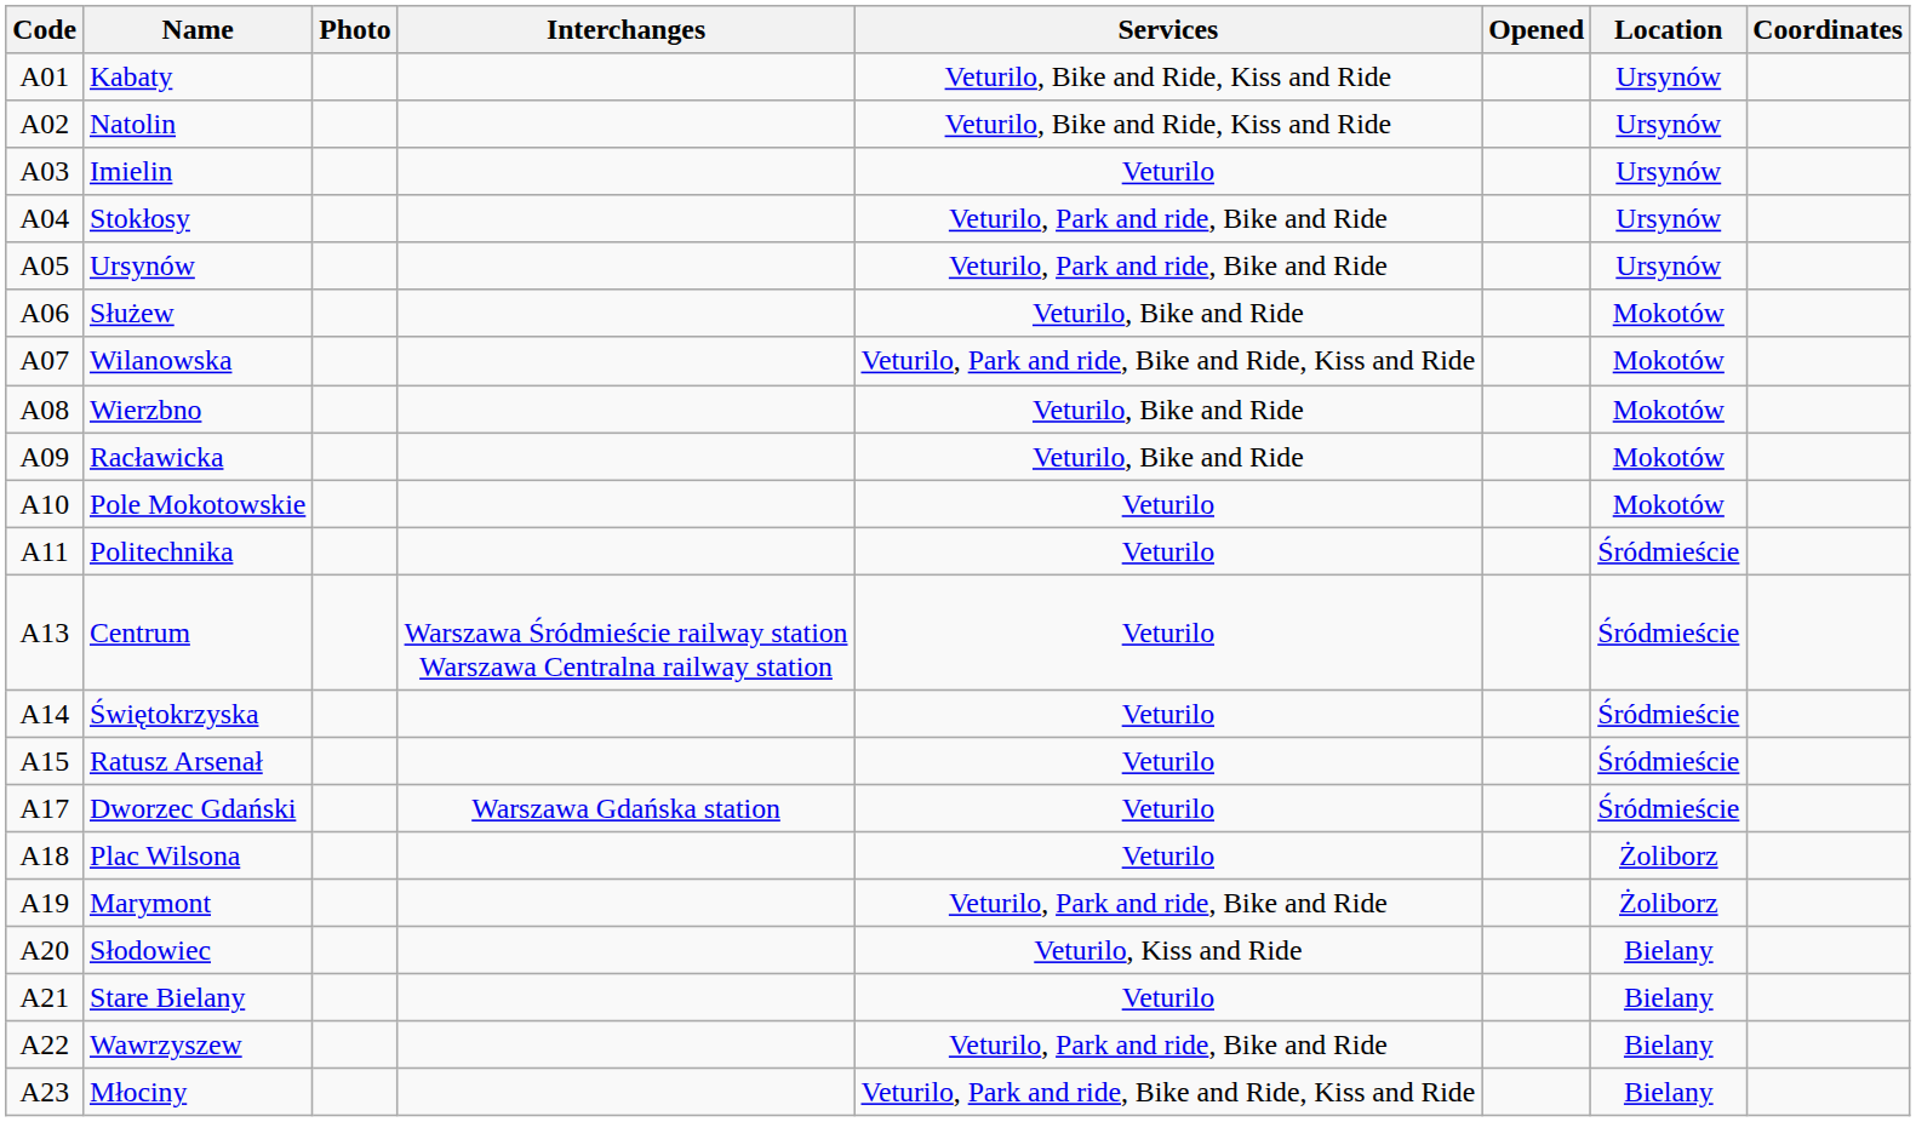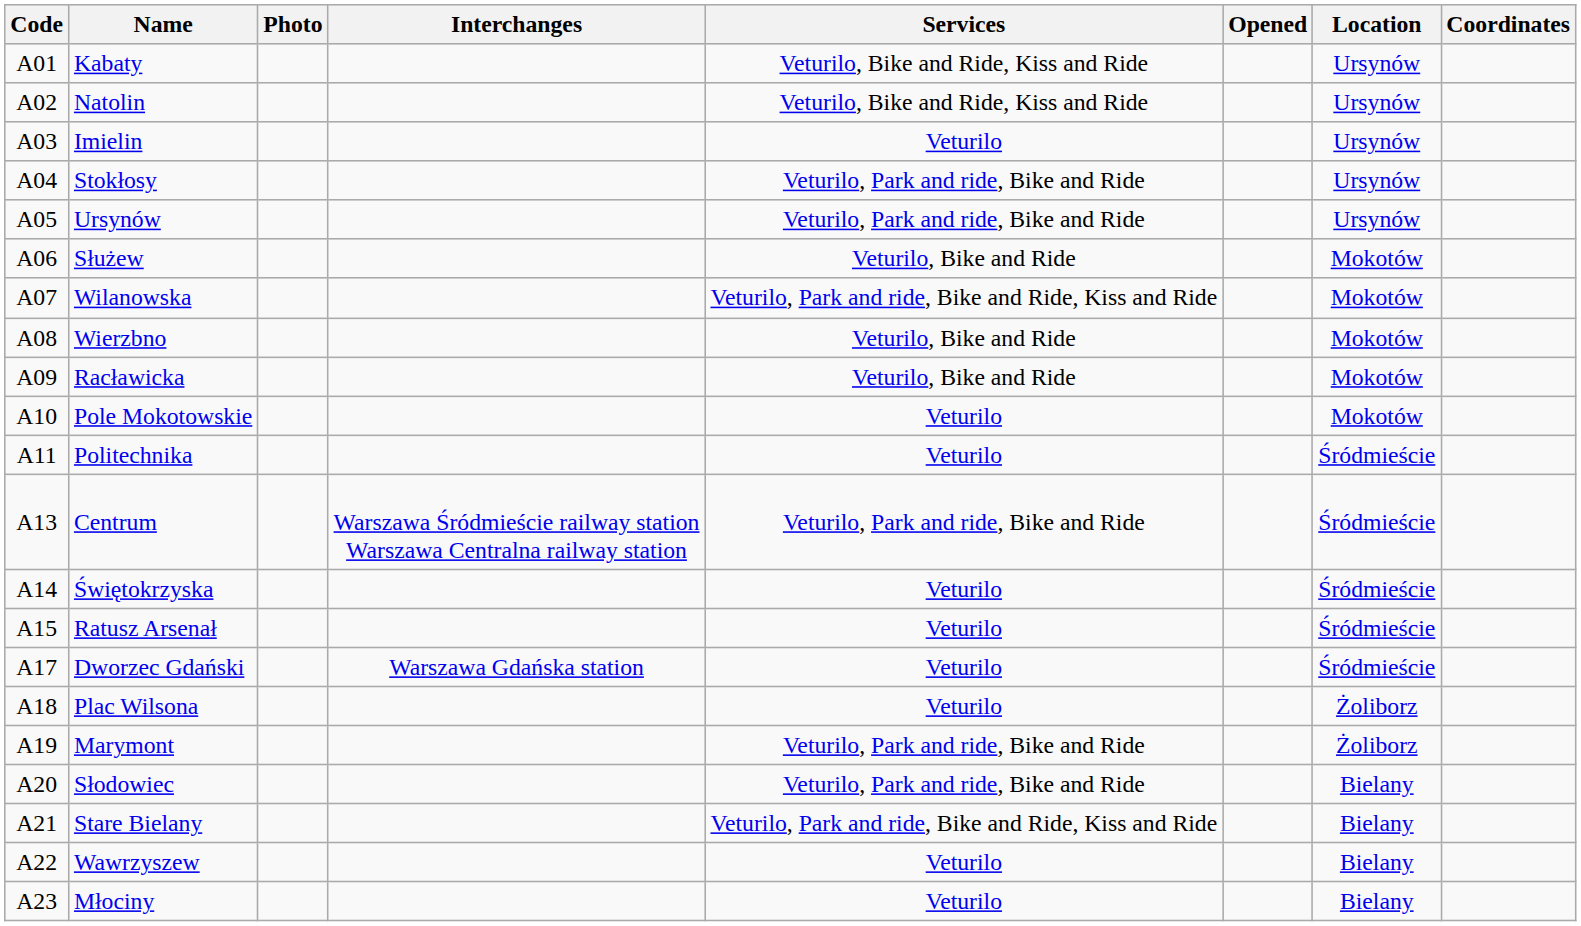 <table class="wikitable sortable" style="text-align:center; font-size:95%;">
 <tr>
 <th>Code</th>
 <th>Name</th>
 <th class="unsortable">Photo</th>
 <th>Interchanges</th>
 <th>Services</th>
 <th>Opened</th>
 <th>Location</th>
 <th>Coordinates</th>
 </tr>
 <tr>
 <td>A01</td>
 <td align=left><a href='#'>Kabaty</a> </td>
 <td></td>
 <td></td>
 <td><a href='#'>Veturilo</a>, Bike and Ride, Kiss and Ride</td>
 <td></td>
 <td><a href='#'>Ursynów</a></td>
 <td></td>
 </tr>
 <tr>
 <td>A02</td>
 <td align=left><a href='#'>Natolin</a> </td>
 <td></td>
 <td></td>
 <td><a href='#'>Veturilo</a>, Bike and Ride, Kiss and Ride</td>
 <td></td>
 <td><a href='#'>Ursynów</a></td>
 <td></td>
 </tr>
 <tr>
 <td>A03</td>
 <td align=left><a href='#'>Imielin</a> </td>
 <td></td>
 <td></td>
 <td><a href='#'>Veturilo</a></td>
 <td></td>
 <td><a href='#'>Ursynów</a></td>
 <td></td>
 </tr>
 <tr>
 <td>A04</td>
 <td align=left><a href='#'>Stokłosy</a> </td>
 <td></td>
 <td></td>
 <td><a href='#'>Veturilo</a>, <a href='#'>Park and ride</a>, Bike and Ride</td>
 <td></td>
 <td><a href='#'>Ursynów</a></td>
 <td></td>
 </tr>
 <tr>
 <td>A05</td>
 <td align=left><a href='#'>Ursynów</a> </td>
 <td></td>
 <td></td>
 <td><a href='#'>Veturilo</a>, <a href='#'>Park and ride</a>, Bike and Ride</td>
 <td></td>
 <td><a href='#'>Ursynów</a></td>
 <td></td>
 </tr>
 <tr>
 <td>A06</td>
 <td align=left><a href='#'>Służew</a> </td>
 <td></td>
 <td></td>
 <td><a href='#'>Veturilo</a>, Bike and Ride</td>
 <td></td>
 <td><a href='#'>Mokotów</a></td>
 <td></td>
 </tr>
 <tr>
 <td>A07</td>
 <td align=left><a href='#'>Wilanowska</a> </td>
 <td></td>
 <td></td>
 <td><a href='#'>Veturilo</a>, <a href='#'>Park and ride</a>, Bike and Ride, Kiss and Ride</td>
 <td></td>
 <td><a href='#'>Mokotów</a></td>
 <td></td>
 </tr>
 <tr>
 <td>A08</td>
 <td align=left><a href='#'>Wierzbno</a> </td>
 <td></td>
 <td></td>
 <td><a href='#'>Veturilo</a>, Bike and Ride</td>
 <td></td>
 <td><a href='#'>Mokotów</a></td>
 <td></td>
 </tr>
 <tr>
 <td>A09</td>
 <td align=left><a href='#'>Racławicka</a> </td>
 <td></td>
 <td></td>
 <td><a href='#'>Veturilo</a>, Bike and Ride</td>
 <td></td>
 <td><a href='#'>Mokotów</a></td>
 <td></td>
 </tr>
 <tr>
 <td>A10</td>
 <td align=left><a href='#'>Pole Mokotowskie</a> </td>
 <td></td>
 <td></td>
 <td><a href='#'>Veturilo</a></td>
 <td></td>
 <td><a href='#'>Mokotów</a></td>
 <td></td>
 </tr>
 <tr>
 <td>A11</td>
 <td align=left><a href='#'>Politechnika</a> </td>
 <td></td>
 <td></td>
 <td><a href='#'>Veturilo</a></td>
 <td></td>
 <td><a href='#'>Śródmieście</a></td>
 <td></td>
 </tr>
 <tr>
 <td>A13</td>
 <td align=left><a href='#'>Centrum</a> </td>
 <td></td>
 <td> <br><a href='#'>Warszawa Śródmieście railway station</a> <br><a href='#'>Warszawa Centralna railway station</a> </td>
-<td><a href='#'>Veturilo</a></td>
+<td><a href='#'>Veturilo</a>, <a href='#'>Park and ride</a>, Bike and Ride</td>
 <td></td>
 <td><a href='#'>Śródmieście</a></td>
 <td></td>
 </tr>
 <tr>
 <td>A14</td>
 <td align=left><a href='#'>Świętokrzyska</a> </td>
 <td></td>
 <td></td>
 <td><a href='#'>Veturilo</a></td>
 <td></td>
 <td><a href='#'>Śródmieście</a></td>
 <td></td>
 </tr>
 <tr>
 <td>A15</td>
 <td align=left><a href='#'>Ratusz Arsenał</a> </td>
 <td></td>
 <td></td>
 <td><a href='#'>Veturilo</a></td>
 <td></td>
 <td><a href='#'>Śródmieście</a></td>
 <td></td>
 </tr>
 <tr>
 <td>A17</td>
 <td align=left><a href='#'>Dworzec Gdański</a> </td>
 <td></td>
 <td><a href='#'>Warszawa Gdańska station</a> </td>
 <td><a href='#'>Veturilo</a></td>
 <td></td>
 <td><a href='#'>Śródmieście</a></td>
 <td></td>
 </tr>
 <tr>
 <td>A18</td>
 <td align=left><a href='#'>Plac Wilsona</a> </td>
 <td></td>
 <td></td>
 <td><a href='#'>Veturilo</a></td>
 <td></td>
 <td><a href='#'>Żoliborz</a></td>
 <td></td>
 </tr>
 <tr>
 <td>A19</td>
 <td align=left><a href='#'>Marymont</a> </td>
 <td></td>
 <td></td>
 <td><a href='#'>Veturilo</a>, <a href='#'>Park and ride</a>, Bike and Ride</td>
 <td></td>
 <td><a href='#'>Żoliborz</a></td>
 <td></td>
 </tr>
 <tr>
 <td>A20</td>
 <td align=left><a href='#'>Słodowiec</a> </td>
 <td></td>
 <td></td>
-<td><a href='#'>Veturilo</a>, Kiss and Ride</td>
+<td><a href='#'>Veturilo</a>, <a href='#'>Park and ride</a>, Bike and Ride</td>
 <td></td>
 <td><a href='#'>Bielany</a></td>
 <td></td>
 </tr>
 <tr>
 <td>A21</td>
 <td align=left><a href='#'>Stare Bielany</a> </td>
 <td></td>
 <td></td>
-<td><a href='#'>Veturilo</a></td>
+<td><a href='#'>Veturilo</a>, <a href='#'>Park and ride</a>, Bike and Ride, Kiss and Ride</td>
 <td></td>
 <td><a href='#'>Bielany</a></td>
 <td></td>
 </tr>
 <tr>
 <td>A22</td>
 <td align=left><a href='#'>Wawrzyszew</a> </td>
 <td></td>
 <td></td>
-<td><a href='#'>Veturilo</a>, <a href='#'>Park and ride</a>, Bike and Ride</td>
+<td><a href='#'>Veturilo</a></td>
 <td></td>
 <td><a href='#'>Bielany</a></td>
 <td></td>
 </tr>
 <tr>
 <td>A23</td>
 <td align=left><a href='#'>Młociny</a> </td>
 <td></td>
 <td></td>
-<td><a href='#'>Veturilo</a>, <a href='#'>Park and ride</a>, Bike and Ride, Kiss and Ride</td>
+<td><a href='#'>Veturilo</a></td>
 <td></td>
 <td><a href='#'>Bielany</a></td>
 <td></td>
 </tr>
 </table>
